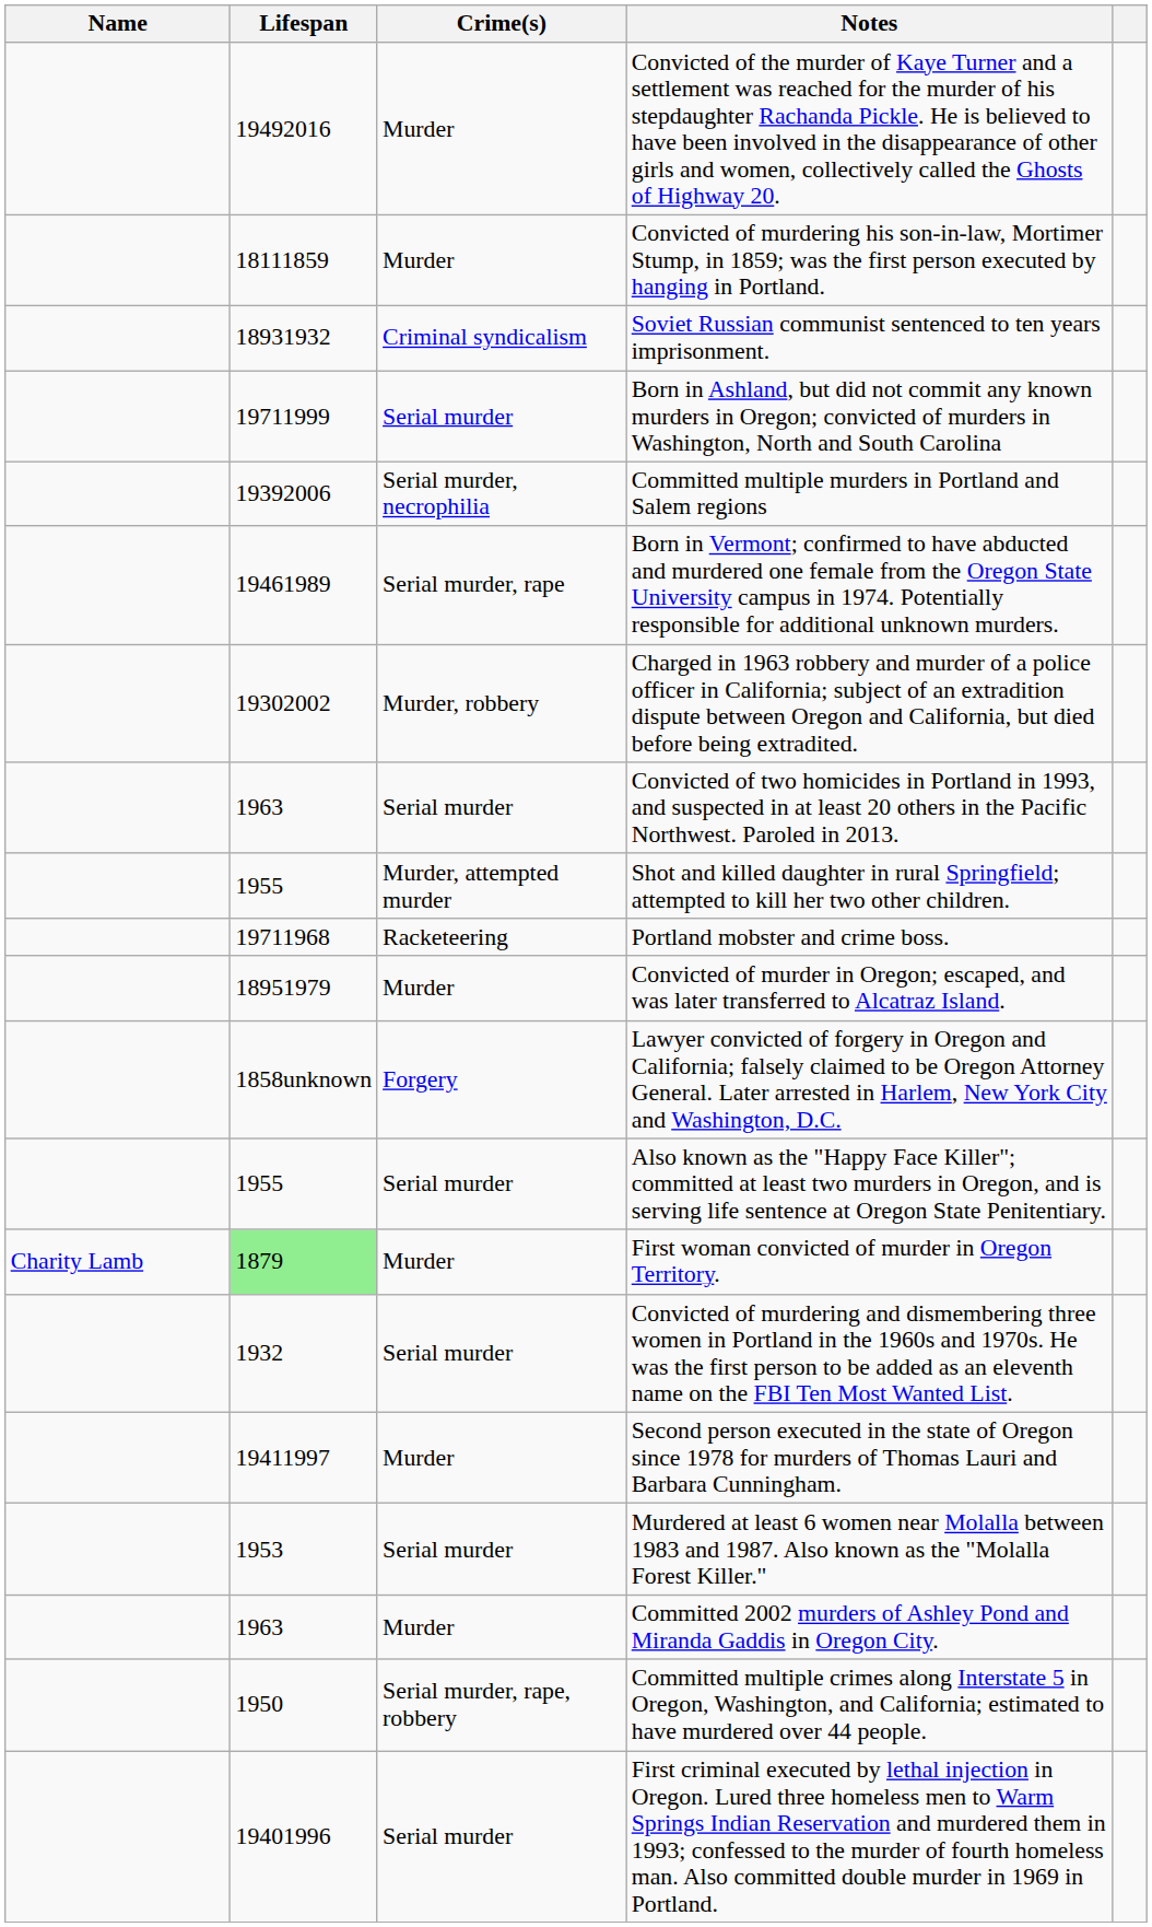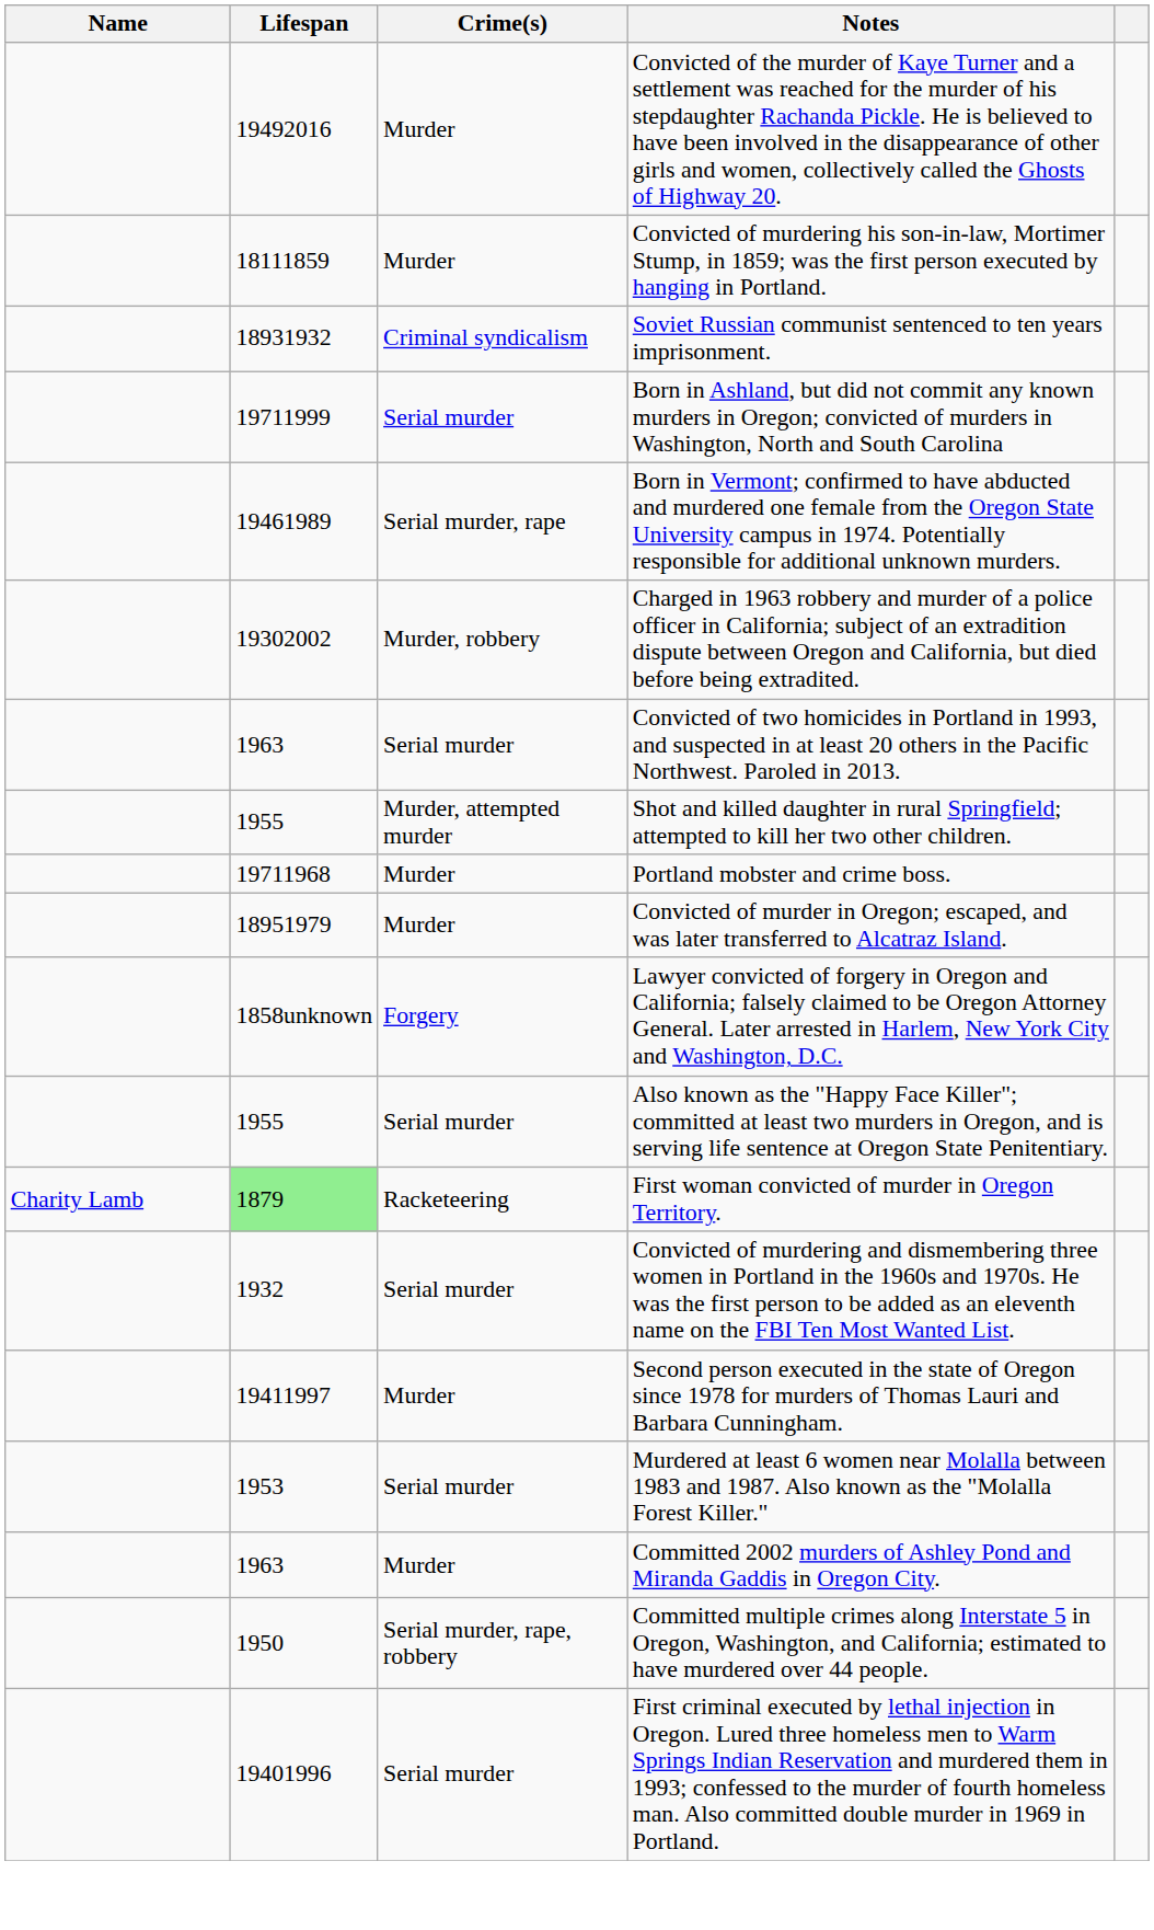 <table class="wikitable plainrowheaders sortable">
 <tr>
 <th scope="col" style="width: 9em;">Name</th>
 <th scope="col" style="width: 3em;">Lifespan</th>
 <th scope="col" style="width: 10em;">Crime(s)</th>
 <th scope="col" style="width: 20em;" class="unsortable">Notes</th>
 <th scope="col" style="width: 1em;" class="unsortable"></th>
 </tr>
 <tr>
 <td></td>
 <td>19492016</td>
 <td>Murder</td>
 <td>Convicted of the murder of <a href='#'>Kaye Turner</a> and a settlement was reached for the murder of his stepdaughter <a href='#'>Rachanda Pickle</a>. He is believed to have been involved in the disappearance of other girls and women, collectively called the <a href='#'>Ghosts of Highway 20</a>.</td>
 <td align=center></td>
 </tr>
 <tr>
 <td></td>
 <td>18111859</td>
 <td>Murder</td>
 <td>Convicted of murdering his son-in-law, Mortimer Stump, in 1859; was the first person executed by <a href='#'>hanging</a> in Portland.</td>
 <td align=center></td>
 </tr>
 <tr>
 <td></td>
 <td>18931932</td>
 <td><a href='#'>Criminal syndicalism</a></td>
 <td><a href='#'>Soviet Russian</a> communist sentenced to ten years imprisonment.</td>
 <td align=center></td>
 </tr>
 <tr>
 <td></td>
 <td>19711999</td>
 <td><a href='#'>Serial murder</a></td>
 <td>Born in <a href='#'>Ashland</a>, but did not commit any known murders in Oregon; convicted of murders in Washington, North and South Carolina</td>
 <td align=center></td>
 </tr>
 <tr>
 <td></td>
-<td>19392006</td>
-<td>Serial murder, <a href='#'>necrophilia</a></td>
-<td>Committed multiple murders in Portland and Salem regions</td>
-<td align=center></td>
-</tr>
-<tr>
-<td></td>
 <td>19461989</td>
 <td>Serial murder, rape</td>
 <td>Born in <a href='#'>Vermont</a>; confirmed to have abducted and murdered one female from the <a href='#'>Oregon State University</a> campus in 1974. Potentially responsible for additional unknown murders.</td>
 <td align=center></td>
 </tr>
 <tr>
 <td></td>
 <td>19302002</td>
 <td>Murder, robbery</td>
 <td>Charged in 1963 robbery and murder of a police officer in California; subject of an extradition dispute between Oregon and California, but died before being extradited.</td>
 <td align=center></td>
 </tr>
 <tr>
 <td></td>
 <td>1963</td>
 <td>Serial murder</td>
 <td>Convicted of two homicides in Portland in 1993, and suspected in at least 20 others in the Pacific Northwest. Paroled in 2013.</td>
 <td align=center></td>
 </tr>
 <tr>
 <td></td>
 <td>1955</td>
 <td>Murder, attempted murder</td>
 <td>Shot and killed daughter in rural <a href='#'>Springfield</a>; attempted to kill her two other children.</td>
 <td align=center></td>
 </tr>
 <tr>
 <td></td>
 <td>19711968</td>
-<td>Racketeering</td>
+<td>Murder</td>
 <td>Portland mobster and crime boss.</td>
 <td align=center></td>
 </tr>
 <tr>
 <td></td>
 <td>18951979</td>
 <td>Murder</td>
 <td>Convicted of murder in Oregon; escaped, and was later transferred to <a href='#'>Alcatraz Island</a>.</td>
 <td align=center></td>
 </tr>
 <tr>
 <td></td>
 <td>1858unknown</td>
 <td><a href='#'>Forgery</a></td>
 <td>Lawyer convicted of forgery in Oregon and California; falsely claimed to be Oregon Attorney General. Later arrested in <a href='#'>Harlem</a>, <a href='#'>New York City</a> and <a href='#'>Washington, D.C.</a></td>
 <td align=center></td>
 </tr>
 <tr>
 <td></td>
 <td>1955</td>
 <td>Serial murder</td>
 <td>Also known as the "Happy Face Killer"; committed at least two murders in Oregon, and is serving life sentence at Oregon State Penitentiary.</td>
 <td align=center></td>
 </tr>
 <tr>
 <td><a href='#'>Charity Lamb</a></td>
 <td style="background: lightgreen;">1879</td>
-<td>Murder</td>
+<td>Racketeering</td>
 <td>First woman convicted of murder in <a href='#'>Oregon Territory</a>.</td>
 <td></td>
 </tr>
 <tr>
 <td></td>
 <td>1932</td>
 <td>Serial murder</td>
 <td>Convicted of murdering and dismembering three women in Portland in the 1960s and 1970s. He was the first person to be added as an eleventh name on the <a href='#'>FBI Ten Most Wanted List</a>.</td>
 <td align=center></td>
 </tr>
 <tr>
 <td></td>
 <td>19411997</td>
 <td>Murder</td>
 <td>Second person executed in the state of Oregon since 1978 for murders of Thomas Lauri and Barbara Cunningham.</td>
 <td align=center></td>
 </tr>
 <tr>
 <td></td>
 <td>1953</td>
 <td>Serial murder</td>
 <td>Murdered at least 6 women near <a href='#'>Molalla</a> between 1983 and 1987. Also known as the "Molalla Forest Killer."</td>
 <td align=center></td>
 </tr>
 <tr>
 <td></td>
 <td>1963</td>
 <td>Murder</td>
 <td>Committed 2002 <a href='#'>murders of Ashley Pond and Miranda Gaddis</a> in <a href='#'>Oregon City</a>.</td>
 <td align=center></td>
 </tr>
 <tr>
 <td></td>
 <td>1950</td>
 <td>Serial murder, rape, robbery</td>
 <td>Committed multiple crimes along <a href='#'>Interstate 5</a> in Oregon, Washington, and California; estimated to have murdered over 44 people.</td>
 <td align=center></td>
 </tr>
 <tr>
 <td></td>
 <td>19401996</td>
 <td>Serial murder</td>
 <td>First criminal executed by <a href='#'>lethal injection</a> in Oregon. Lured three homeless men to <a href='#'>Warm Springs Indian Reservation</a> and murdered them in 1993; confessed to the murder of fourth homeless man. Also committed double murder in 1969 in Portland.</td>
 <td align=center></td>
 </tr>
 <tr>
 </tr>
 </table>
